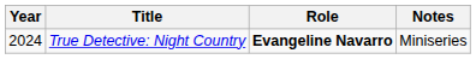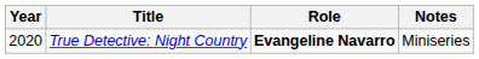 <table class="wikitable sortable">
 <tr>
 <th>Year</th>
 <th>Title</th>
 <th>Role</th>
 <th class="unsortable">Notes</th>
 </tr>
 <tr>
-<td>2024</td>
+<td>2020</td>
 <td><em><a href='#'>True Detective: Night Country</a></em></td>
 <td><strong>Evangeline Navarro</strong></td>
 <td>Miniseries</td>
 </tr>
 </table>
